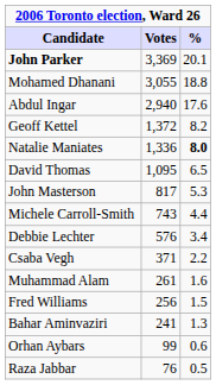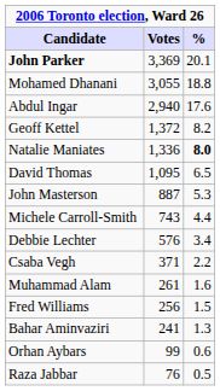 <table class="wikitable">
 <tr>
 <td colspan="3" style="text-align:center;"><strong><a href='#'>2006 Toronto election</a>, Ward 26</strong></td>
 </tr>
 <tr>
 <th style="background:#ddf; width:150px;">Candidate</th>
 <th style="background:#ddf;">Votes</th>
 <th style="background:#ddf;">%</th>
 </tr>
 <tr>
 <td><strong>John Parker</strong></td>
 <td align=right>3,369</td>
 <td align=right>20.1</td>
 </tr>
 <tr>
 <td>Mohamed Dhanani</td>
 <td align=right>3,055</td>
 <td align=right>18.8</td>
 </tr>
 <tr>
 <td>Abdul Ingar</td>
 <td align=right>2,940</td>
 <td align=right>17.6</td>
 </tr>
 <tr>
 <td>Geoff Kettel</td>
 <td align=right>1,372</td>
 <td align=right>8.2</td>
 </tr>
 <tr>
 <td>Natalie Maniates</td>
 <td align=right>1,336</td>
 <td align=right><strong>8.0</strong></td>
 </tr>
 <tr>
 <td>David Thomas</td>
 <td align=right>1,095</td>
 <td align=right>6.5</td>
 </tr>
 <tr>
 <td>John Masterson</td>
-<td align=right>817</td>
+<td align=right>887</td>
 <td align=right>5.3</td>
 </tr>
 <tr>
 <td>Michele Carroll-Smith</td>
 <td align=right>743</td>
 <td align=right>4.4</td>
 </tr>
 <tr>
 <td>Debbie Lechter</td>
 <td align=right>576</td>
 <td align=right>3.4</td>
 </tr>
 <tr>
 <td>Csaba Vegh</td>
 <td align=right>371</td>
 <td align=right>2.2</td>
 </tr>
 <tr>
 <td>Muhammad Alam</td>
 <td align=right>261</td>
 <td align=right>1.6</td>
 </tr>
 <tr>
 <td>Fred Williams</td>
 <td align=right>256</td>
 <td align=right>1.5</td>
 </tr>
 <tr>
 <td>Bahar Aminvaziri</td>
 <td align=right>241</td>
 <td align=right>1.3</td>
 </tr>
 <tr>
 <td>Orhan Aybars</td>
 <td align=right>99</td>
 <td align=right>0.6</td>
 </tr>
 <tr>
 <td>Raza Jabbar</td>
 <td align=right>76</td>
 <td align=right>0.5</td>
 </tr>
 </table>
